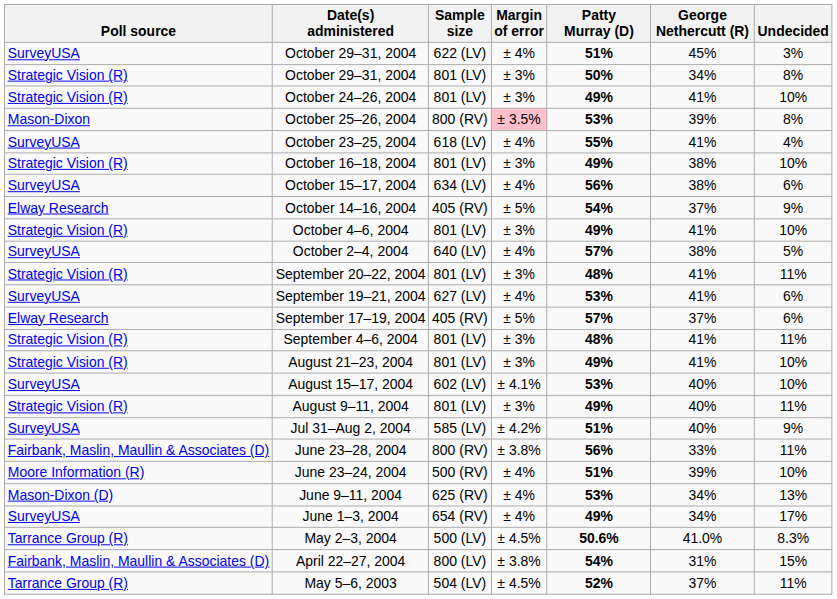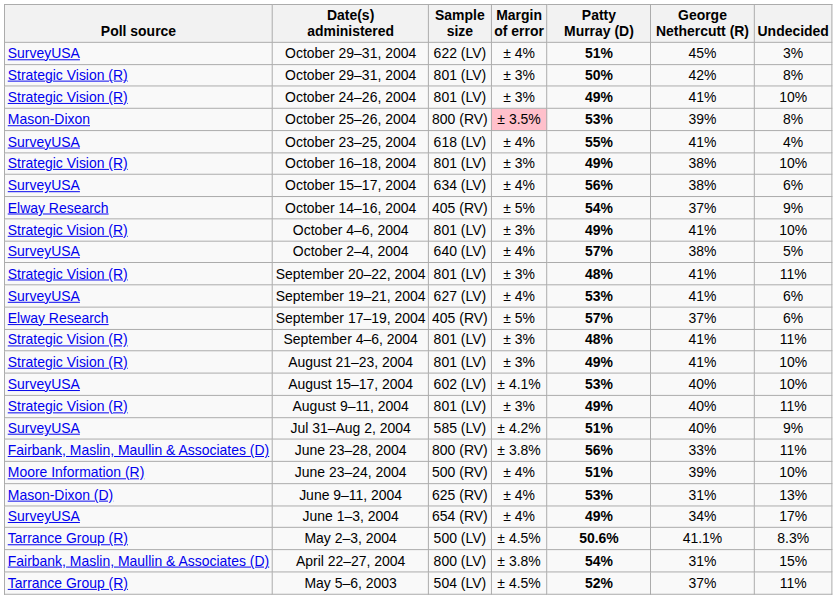 <table class="wikitable" style="font-size:90%;text-align:center;">
 <tr style="vertical-align:bottom">
 <th>Poll source</th>
 <th>Date(s)<br>administered</th>
 <th>Sample<br>size</th>
 <th>Margin<br>of error</th>
 <th style="width:100px;">Patty<br>Murray (D)</th>
 <th style="width:100px;">George<br>Nethercutt (R)</th>
 <th>Undecided</th>
 </tr>
 <tr>
 <td style="text-align:left;"><a href='#'>SurveyUSA</a></td>
 <td>October 29–31, 2004</td>
 <td>622 (LV)</td>
 <td>± 4%</td>
 <td><strong>51%</strong></td>
 <td>45%</td>
 <td>3%</td>
 </tr>
 <tr>
 <td style="text-align:left;"><a href='#'>Strategic Vision (R)</a></td>
 <td>October 29–31, 2004</td>
 <td>801 (LV)</td>
 <td>± 3%</td>
 <td><strong>50%</strong></td>
-<td>34%</td>
+<td>42%</td>
 <td>8%</td>
 </tr>
 <tr>
 <td style="text-align:left;"><a href='#'>Strategic Vision (R)</a></td>
 <td>October 24–26, 2004</td>
 <td>801 (LV)</td>
 <td>± 3%</td>
 <td><strong>49%</strong></td>
 <td>41%</td>
 <td>10%</td>
 </tr>
 <tr>
 <td style="text-align:left;"><a href='#'>Mason-Dixon</a></td>
 <td>October 25–26, 2004</td>
 <td>800 (RV)</td>
 <td style="background: pink;">± 3.5%</td>
 <td><strong>53%</strong></td>
 <td>39%</td>
 <td>8%</td>
 </tr>
 <tr>
 <td style="text-align:left;"><a href='#'>SurveyUSA</a></td>
 <td>October 23–25, 2004</td>
 <td>618 (LV)</td>
 <td>± 4%</td>
 <td><strong>55%</strong></td>
 <td>41%</td>
 <td>4%</td>
 </tr>
 <tr>
 <td style="text-align:left;"><a href='#'>Strategic Vision (R)</a></td>
 <td>October 16–18, 2004</td>
 <td>801 (LV)</td>
 <td>± 3%</td>
 <td><strong>49%</strong></td>
 <td>38%</td>
 <td>10%</td>
 </tr>
 <tr>
 <td style="text-align:left;"><a href='#'>SurveyUSA</a></td>
 <td>October 15–17, 2004</td>
 <td>634 (LV)</td>
 <td>± 4%</td>
 <td><strong>56%</strong></td>
 <td>38%</td>
 <td>6%</td>
 </tr>
 <tr>
 <td style="text-align:left;"><a href='#'>Elway Research</a></td>
 <td>October 14–16, 2004</td>
 <td>405 (RV)</td>
 <td>± 5%</td>
 <td><strong>54%</strong></td>
 <td>37%</td>
 <td>9%</td>
 </tr>
 <tr>
 <td style="text-align:left;"><a href='#'>Strategic Vision (R)</a></td>
 <td>October 4–6, 2004</td>
 <td>801 (LV)</td>
 <td>± 3%</td>
 <td><strong>49%</strong></td>
 <td>41%</td>
 <td>10%</td>
 </tr>
 <tr>
 <td style="text-align:left;"><a href='#'>SurveyUSA</a></td>
 <td>October 2–4, 2004</td>
 <td>640 (LV)</td>
 <td>± 4%</td>
 <td><strong>57%</strong></td>
 <td>38%</td>
 <td>5%</td>
 </tr>
 <tr>
 <td style="text-align:left;"><a href='#'>Strategic Vision (R)</a></td>
 <td>September 20–22, 2004</td>
 <td>801 (LV)</td>
 <td>± 3%</td>
 <td><strong>48%</strong></td>
 <td>41%</td>
 <td>11%</td>
 </tr>
 <tr>
 <td style="text-align:left;"><a href='#'>SurveyUSA</a></td>
 <td>September 19–21, 2004</td>
 <td>627 (LV)</td>
 <td>± 4%</td>
 <td><strong>53%</strong></td>
 <td>41%</td>
 <td>6%</td>
 </tr>
 <tr>
 <td style="text-align:left;"><a href='#'>Elway Research</a></td>
 <td>September 17–19, 2004</td>
 <td>405 (RV)</td>
 <td>± 5%</td>
 <td><strong>57%</strong></td>
 <td>37%</td>
 <td>6%</td>
 </tr>
 <tr>
 <td style="text-align:left;"><a href='#'>Strategic Vision (R)</a></td>
 <td>September 4–6, 2004</td>
 <td>801 (LV)</td>
 <td>± 3%</td>
 <td><strong>48%</strong></td>
 <td>41%</td>
 <td>11%</td>
 </tr>
 <tr>
 <td style="text-align:left;"><a href='#'>Strategic Vision (R)</a></td>
 <td>August 21–23, 2004</td>
 <td>801 (LV)</td>
 <td>± 3%</td>
 <td><strong>49%</strong></td>
 <td>41%</td>
 <td>10%</td>
 </tr>
 <tr>
 <td style="text-align:left;"><a href='#'>SurveyUSA</a></td>
 <td>August 15–17, 2004</td>
 <td>602 (LV)</td>
 <td>± 4.1%</td>
 <td><strong>53%</strong></td>
 <td>40%</td>
 <td>10%</td>
 </tr>
 <tr>
 <td style="text-align:left;"><a href='#'>Strategic Vision (R)</a></td>
 <td>August 9–11, 2004</td>
 <td>801 (LV)</td>
 <td>± 3%</td>
 <td><strong>49%</strong></td>
 <td>40%</td>
 <td>11%</td>
 </tr>
 <tr>
 <td style="text-align:left;"><a href='#'>SurveyUSA</a></td>
 <td>Jul 31–Aug 2, 2004</td>
 <td>585 (LV)</td>
 <td>± 4.2%</td>
 <td><strong>51%</strong></td>
 <td>40%</td>
 <td>9%</td>
 </tr>
 <tr>
 <td style="text-align:left;"><a href='#'>Fairbank, Maslin, Maullin & Associates (D)</a></td>
 <td>June 23–28, 2004</td>
 <td>800 (RV)</td>
 <td>± 3.8%</td>
 <td><strong>56%</strong></td>
 <td>33%</td>
 <td>11%</td>
 </tr>
 <tr>
 <td style="text-align:left;"><a href='#'>Moore Information (R)</a></td>
 <td>June 23–24, 2004</td>
 <td>500 (RV)</td>
 <td>± 4%</td>
 <td><strong>51%</strong></td>
 <td>39%</td>
 <td>10%</td>
 </tr>
 <tr>
 <td style="text-align:left;"><a href='#'>Mason-Dixon (D)</a></td>
 <td>June 9–11, 2004</td>
 <td>625 (RV)</td>
 <td>± 4%</td>
 <td><strong>53%</strong></td>
-<td>34%</td>
+<td>31%</td>
 <td>13%</td>
 </tr>
 <tr>
 <td style="text-align:left;"><a href='#'>SurveyUSA</a></td>
 <td>June 1–3, 2004</td>
 <td>654 (RV)</td>
 <td>± 4%</td>
 <td><strong>49%</strong></td>
 <td>34%</td>
 <td>17%</td>
 </tr>
 <tr>
 <td style="text-align:left;"><a href='#'>Tarrance Group (R)</a></td>
 <td>May 2–3, 2004</td>
 <td>500 (LV)</td>
 <td>± 4.5%</td>
 <td><strong>50.6%</strong></td>
-<td>41.0%</td>
+<td>41.1%</td>
 <td>8.3%</td>
 </tr>
 <tr>
 <td style="text-align:left;"><a href='#'>Fairbank, Maslin, Maullin & Associates (D)</a></td>
 <td>April 22–27, 2004</td>
 <td>800 (LV)</td>
 <td>± 3.8%</td>
 <td><strong>54%</strong></td>
 <td>31%</td>
 <td>15%</td>
 </tr>
 <tr>
 <td style="text-align:left;"><a href='#'>Tarrance Group (R)</a></td>
 <td>May 5–6, 2003</td>
 <td>504 (LV)</td>
 <td>± 4.5%</td>
 <td><strong>52%</strong></td>
 <td>37%</td>
 <td>11%</td>
 </tr>
 </table>
